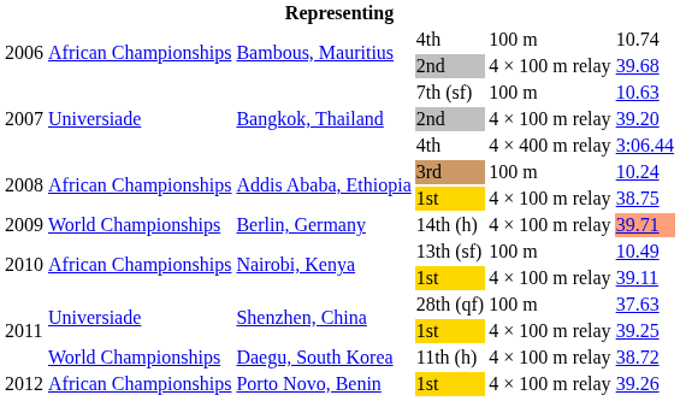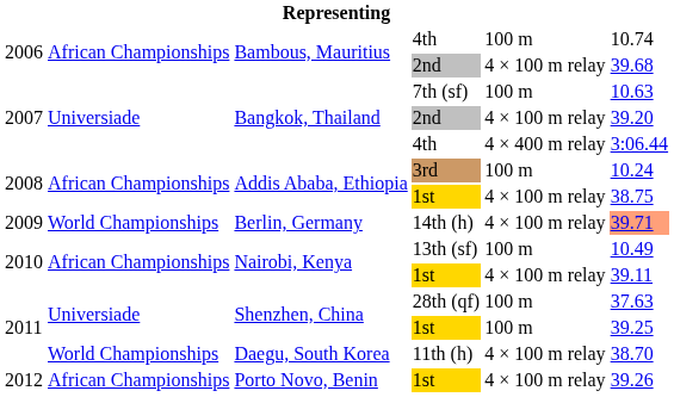 <table>
 <tr>
 <th colspan="6">Representing </th>
 </tr>
 <tr>
 <td rowspan=2>2006</td>
 <td rowspan=2><a href='#'>African Championships</a></td>
 <td rowspan=2><a href='#'>Bambous, Mauritius</a></td>
 <td>4th</td>
 <td>100 m</td>
 <td>10.74</td>
 </tr>
 <tr>
 <td bgcolor=silver>2nd</td>
 <td>4 × 100 m relay</td>
 <td><a href='#'>39.68</a></td>
 </tr>
 <tr>
 <td rowspan=3>2007</td>
 <td rowspan=3><a href='#'>Universiade</a></td>
 <td rowspan=3><a href='#'>Bangkok, Thailand</a></td>
 <td>7th (sf)</td>
 <td>100 m</td>
 <td><a href='#'>10.63</a></td>
 </tr>
 <tr>
 <td bgcolor=silver>2nd</td>
 <td>4 × 100 m relay</td>
 <td><a href='#'>39.20</a></td>
 </tr>
 <tr>
 <td>4th</td>
 <td>4 × 400 m relay</td>
 <td><a href='#'>3:06.44</a></td>
 </tr>
 <tr>
 <td rowspan=2>2008</td>
 <td rowspan=2><a href='#'>African Championships</a></td>
 <td rowspan=2><a href='#'>Addis Ababa, Ethiopia</a></td>
 <td bgcolor="cc9966">3rd</td>
 <td>100 m</td>
 <td><a href='#'>10.24</a></td>
 </tr>
 <tr>
 <td bgcolor="gold">1st</td>
 <td>4 × 100 m relay</td>
 <td><a href='#'>38.75</a></td>
 </tr>
 <tr>
 <td>2009</td>
 <td><a href='#'>World Championships</a></td>
 <td><a href='#'>Berlin, Germany</a></td>
 <td>14th (h)</td>
 <td>4 × 100 m relay</td>
 <td style="background: lightsalmon;"><a href='#'>39.71</a></td>
 </tr>
 <tr>
 <td rowspan=2>2010</td>
 <td rowspan=2><a href='#'>African Championships</a></td>
 <td rowspan=2><a href='#'>Nairobi, Kenya</a></td>
 <td>13th (sf)</td>
 <td>100 m</td>
 <td><a href='#'>10.49</a></td>
 </tr>
 <tr>
 <td bgcolor="gold">1st</td>
 <td>4 × 100 m relay</td>
 <td><a href='#'>39.11</a></td>
 </tr>
 <tr>
 <td rowspan=3>2011</td>
 <td rowspan=2><a href='#'>Universiade</a></td>
 <td rowspan=2><a href='#'>Shenzhen, China</a></td>
 <td>28th (qf)</td>
 <td>100 m</td>
 <td><a href='#'>37.63</a></td>
 </tr>
 <tr>
 <td bgcolor=gold>1st</td>
-<td>4 × 100 m relay</td>
+<td>100 m</td>
 <td><a href='#'>39.25</a></td>
 </tr>
 <tr>
 <td><a href='#'>World Championships</a></td>
 <td><a href='#'>Daegu, South Korea</a></td>
 <td>11th (h)</td>
 <td>4 × 100 m relay</td>
-<td><a href='#'>38.72</a></td>
+<td><a href='#'>38.70</a></td>
 </tr>
 <tr>
 <td>2012</td>
 <td><a href='#'>African Championships</a></td>
 <td><a href='#'>Porto Novo, Benin</a></td>
 <td bgcolor="gold">1st</td>
 <td>4 × 100 m relay</td>
 <td><a href='#'>39.26</a></td>
 </tr>
 </table>
